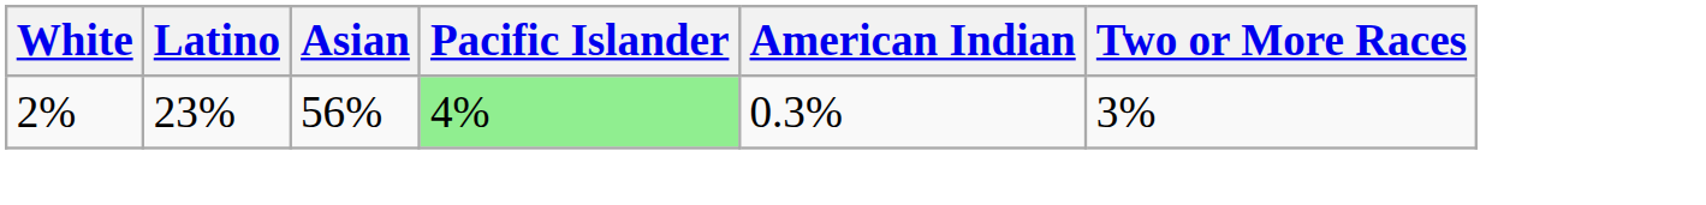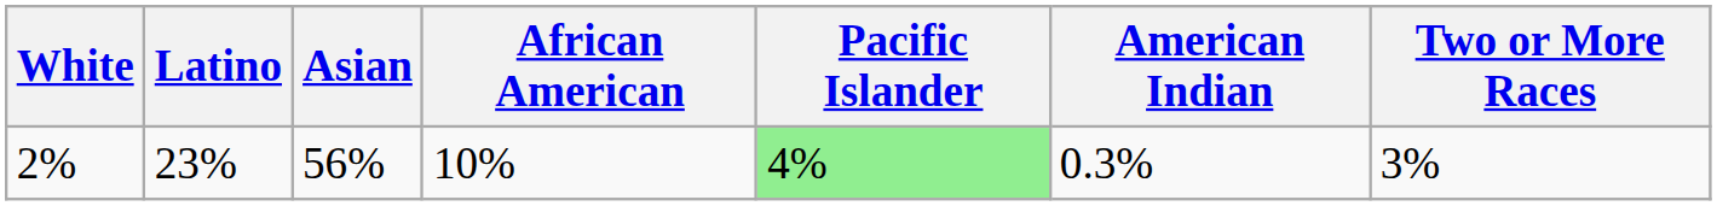 <table class="wikitable">
 <tr>
 <th><a href='#'>White</a></th>
 <th><a href='#'>Latino</a></th>
 <th><a href='#'>Asian</a></th>
+<th><a href='#'>African American</a></th>
 <th><a href='#'>Pacific Islander</a></th>
 <th><a href='#'>American Indian</a></th>
 <th><a href='#'>Two or More Races</a></th>
 </tr>
 <tr>
 <td>2%</td>
 <td>23%</td>
 <td>56%</td>
+<td>10%</td>
 <td style="background: lightgreen;">4%</td>
 <td>0.3%</td>
 <td>3%</td>
 </tr>
 </table>
